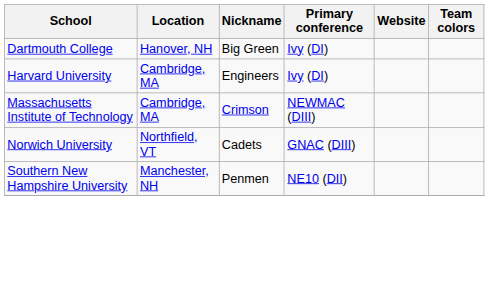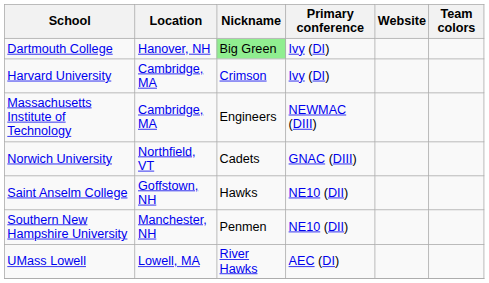 <table class="wikitable sortable">
 <tr>
 <th>School</th>
 <th>Location</th>
 <th>Nickname</th>
 <th>Primary conference</th>
 <th>Website</th>
 <th>Team colors</th>
 </tr>
 <tr>
 <td><a href='#'>Dartmouth College</a></td>
 <td><a href='#'>Hanover, NH</a></td>
-<td>Big Green</td>
+<td style="background: lightgreen;">Big Green</td>
 <td><a href='#'>Ivy</a> (<a href='#'>DI</a>)</td>
 <td></td>
 <td align=center> </td>
 </tr>
 <tr>
 <td><a href='#'>Harvard University</a></td>
 <td><a href='#'>Cambridge, MA</a></td>
-<td>Engineers</td>
+<td><a href='#'>Crimson</a></td>
 <td><a href='#'>Ivy</a> (<a href='#'>DI</a>)</td>
 <td></td>
 <td align=center> </td>
 </tr>
 <tr>
 <td><a href='#'>Massachusetts Institute of Technology</a></td>
 <td><a href='#'>Cambridge, MA</a></td>
-<td><a href='#'>Crimson</a></td>
+<td>Engineers</td>
 <td><a href='#'>NEWMAC</a> (<a href='#'>DIII</a>)</td>
 <td></td>
 <td align=center> </td>
 </tr>
 <tr>
 <td><a href='#'>Norwich University</a></td>
 <td><a href='#'>Northfield, VT</a></td>
 <td>Cadets</td>
 <td><a href='#'>GNAC</a> (<a href='#'>DIII</a>)</td>
 <td></td>
 <td align=center> </td>
 </tr>
 <tr>
+<td><a href='#'>Saint Anselm College</a></td>
+<td><a href='#'>Goffstown, NH</a></td>
+<td>Hawks</td>
+<td><a href='#'>NE10</a> (<a href='#'>DII</a>)</td>
+<td></td>
+<td align=center> </td>
+</tr>
+<tr>
 <td><a href='#'>Southern New Hampshire University</a></td>
 <td><a href='#'>Manchester, NH</a></td>
 <td>Penmen</td>
 <td><a href='#'>NE10</a> (<a href='#'>DII</a>)</td>
 <td></td>
 <td align=center> </td>
 </tr>
 <tr>
+<td><a href='#'>UMass Lowell</a></td>
+<td><a href='#'>Lowell, MA</a></td>
+<td><a href='#'>River Hawks</a></td>
+<td><a href='#'>AEC</a> (<a href='#'>DI</a>)</td>
+<td></td>
+<td align=center> </td>
+</tr>
+<tr>
 </tr>
 </table>
